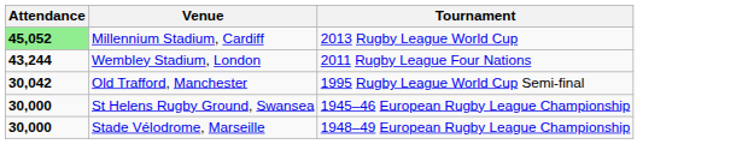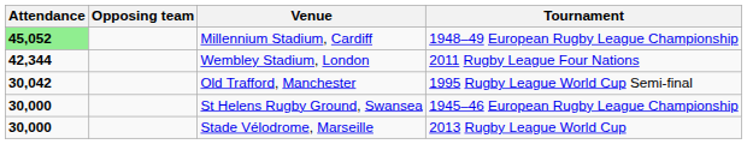 <table class="wikitable">
 <tr>
 <th>Attendance</th>
+<th>Opposing team</th>
 <th>Venue</th>
 <th>Tournament</th>
 </tr>
 <tr>
 <td style="background: lightgreen;"><strong>45,052</strong></td>
+<td></td>
 <td><a href='#'>Millennium Stadium</a>, <a href='#'>Cardiff</a></td>
-<td><a href='#'>2013</a> <a href='#'>Rugby League World Cup</a></td>
+<td><a href='#'>1948–49</a> <a href='#'>European Rugby League Championship</a></td>
 </tr>
 <tr>
-<td><strong>43,244</strong></td>
+<td><strong>42,344</strong></td>
+<td></td>
 <td><a href='#'>Wembley Stadium</a>, <a href='#'>London</a></td>
 <td><a href='#'>2011</a> <a href='#'>Rugby League Four Nations</a></td>
 </tr>
 <tr>
 <td><strong>30,042</strong></td>
+<td></td>
 <td><a href='#'>Old Trafford</a>, <a href='#'>Manchester</a></td>
 <td><a href='#'>1995</a> <a href='#'>Rugby League World Cup</a> Semi-final</td>
 </tr>
 <tr>
 <td><strong>30,000</strong></td>
+<td></td>
 <td><a href='#'>St Helens Rugby Ground</a>, <a href='#'>Swansea</a></td>
 <td><a href='#'>1945–46</a> <a href='#'>European Rugby League Championship</a></td>
 </tr>
 <tr>
 <td><strong>30,000</strong></td>
+<td></td>
 <td><a href='#'>Stade Vélodrome</a>, <a href='#'>Marseille</a></td>
-<td><a href='#'>1948–49</a> <a href='#'>European Rugby League Championship</a></td>
+<td><a href='#'>2013</a> <a href='#'>Rugby League World Cup</a></td>
 </tr>
 </table>
